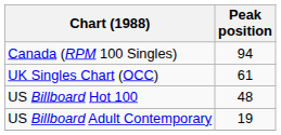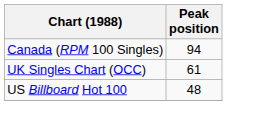 <table class="wikitable sortable">
 <tr>
 <th align="left">Chart (1988)</th>
 <th align="left">Peak<br>position</th>
 </tr>
 <tr>
 <td align="left"><a href='#'>Canada</a> (<em><a href='#'>RPM</a></em> 100 Singles)</td>
 <td align="center">94</td>
 </tr>
 <tr>
 <td align="left"><a href='#'>UK Singles Chart</a> (<a href='#'>OCC</a>)</td>
 <td align="center">61</td>
 </tr>
 <tr>
 <td align="left">US <em><a href='#'>Billboard</a></em> <a href='#'>Hot 100</a></td>
 <td align="center">48</td>
 </tr>
 <tr>
-<td align="left">US <em><a href='#'>Billboard</a></em> <a href='#'>Adult Contemporary</a></td>
-<td align="center">19</td>
-</tr>
-<tr>
 </tr>
 </table>
